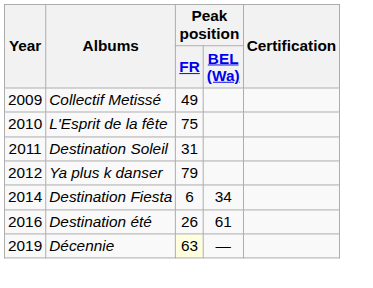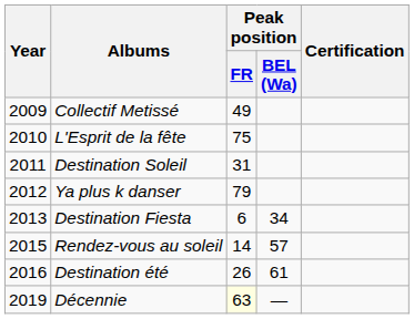 <table class="wikitable">
 <tr>
 <th align="center" rowspan="2">Year</th>
 <th align="center" rowspan="2">Albums</th>
 <th align="center" colspan="2">Peak <br>position</th>
 <th align="center" rowspan="2">Certification</th>
 </tr>
 <tr>
 <th><a href='#'>FR</a><br></th>
 <th><a href='#'>BEL <br>(Wa)</a><br></th>
 </tr>
 <tr>
 <td align="center">2009</td>
 <td><em>Collectif Metissé</em></td>
 <td align="center">49</td>
 <td align="center"></td>
 <td align="center"></td>
 </tr>
 <tr>
 <td align="center">2010</td>
 <td><em>L'Esprit de la fête</em></td>
 <td align="center">75</td>
 <td align="center"></td>
 <td align="center"></td>
 </tr>
 <tr>
 <td align="center">2011</td>
 <td><em>Destination Soleil</em></td>
 <td align="center">31</td>
 <td align="center"></td>
 <td align="center"></td>
 </tr>
 <tr>
 <td align="center">2012</td>
 <td><em>Ya plus k danser</em></td>
 <td align="center">79</td>
 <td align="center"></td>
 <td align="center"></td>
 </tr>
 <tr>
-<td align="center">2014</td>
+<td align="center">2013</td>
 <td><em>Destination Fiesta</em></td>
 <td align="center">6</td>
 <td align="center">34</td>
+<td align="center"></td>
+</tr>
+<tr>
+<td align="center">2015</td>
+<td><em>Rendez-vous au soleil</em></td>
+<td align="center">14</td>
+<td align="center">57</td>
 <td align="center"></td>
 </tr>
 <tr>
 <td align="center">2016</td>
 <td><em>Destination été</em></td>
 <td align="center">26</td>
 <td align="center">61</td>
 <td align="center"></td>
 </tr>
 <tr>
 <td align="center">2019</td>
 <td><em>Décennie</em></td>
 <td align="center" style="background: lightyellow;">63<br></td>
 <td align="center">—</td>
 <td align="center"></td>
 </tr>
 </table>
